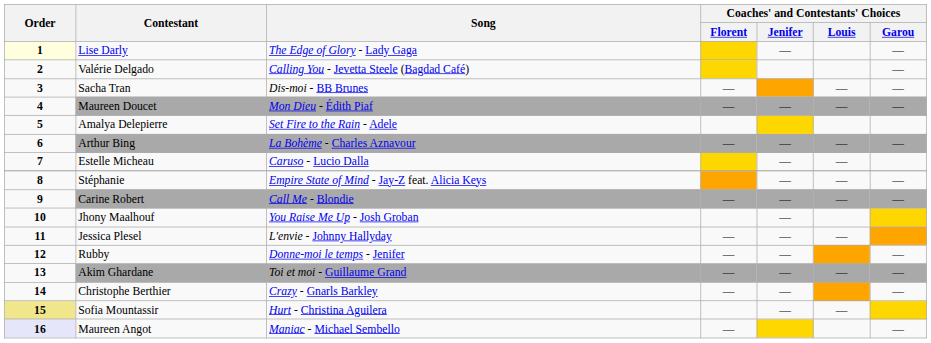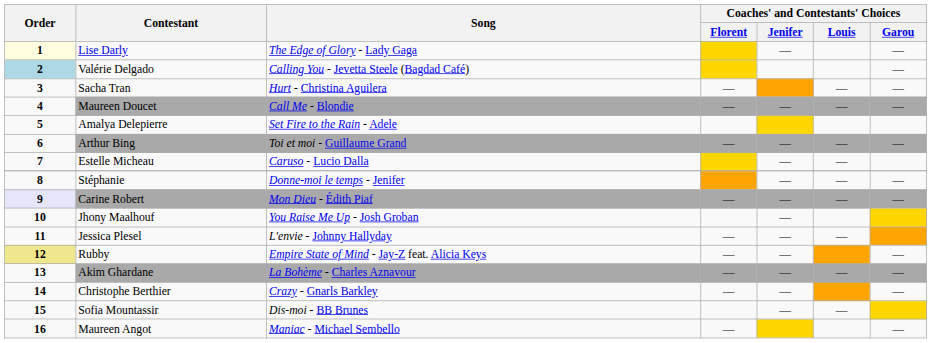 <table class="wikitable" style="width:100%;">
 <tr>
 <th rowspan=2>Order</th>
 <th rowspan=2>Contestant</th>
 <th rowspan=2>Song</th>
 <th colspan=4>Coaches' and Contestants' Choices</th>
 </tr>
 <tr>
 <th width="70"><a href='#'>Florent</a></th>
 <th width="70"><a href='#'>Jenifer</a></th>
 <th width="70"><a href='#'>Louis</a></th>
 <th width="70"><a href='#'>Garou</a></th>
 </tr>
 <tr>
 <td align="center" style="background: lightyellow;"><strong>1</strong></td>
 <td><a href='#'>Lise Darly</a></td>
 <td><em><a href='#'>The Edge of Glory</a></em> - <a href='#'>Lady Gaga</a></td>
 <td style="background:gold;text-align:center;"></td>
 <td align="center">—</td>
 <td style="text-align:center;"></td>
 <td align="center">—</td>
 </tr>
 <tr>
-<td align="center"><strong>2</strong></td>
+<td align="center" style="background: lightblue;"><strong>2</strong></td>
 <td>Valérie Delgado</td>
 <td><em><a href='#'>Calling You</a></em> - <a href='#'>Jevetta Steele</a> (<a href='#'>Bagdad Café</a>)</td>
 <td style="background:gold;text-align:center;"></td>
 <td style="text-align:center;"></td>
 <td style="text-align:center;"></td>
 <td align="center">—</td>
 </tr>
 <tr>
 <td align="center"><strong>3</strong></td>
 <td>Sacha Tran</td>
-<td><em>Dis-moi</em> - <a href='#'>BB Brunes</a></td>
+<td><em><a href='#'>Hurt</a></em> - <a href='#'>Christina Aguilera</a></td>
 <td align="center">—</td>
 <td style="background:orange;text-align:center;"></td>
 <td align="center">—</td>
 <td align="center">—</td>
 </tr>
 <tr>
 <td align="center"><strong>4</strong></td>
 <td style="background:darkgrey;text-align:left;">Maureen Doucet</td>
-<td style="background:darkgrey;text-align:left;"><em><a href='#'>Mon Dieu</a></em> - <a href='#'>Édith Piaf</a></td>
+<td style="background:darkgrey;text-align:left;"><em><a href='#'>Call Me</a></em> - <a href='#'>Blondie</a></td>
 <td style="background:darkgrey;text-align:center;">—</td>
 <td style="background:darkgrey;text-align:center;">—</td>
 <td style="background:darkgrey;text-align:center;">—</td>
 <td style="background:darkgrey;text-align:center;">—</td>
 </tr>
 <tr>
 <td align="center"><strong>5</strong></td>
 <td>Amalya Delepierre</td>
 <td><em><a href='#'>Set Fire to the Rain</a></em> - <a href='#'>Adele</a></td>
 <td style="text-align:center;"></td>
 <td style="background:gold;text-align:center;"></td>
 <td style="text-align:center;"></td>
 <td style="text-align:center;"></td>
 </tr>
 <tr>
 <td align="center"><strong>6</strong></td>
 <td style="background:darkgrey;text-align:left;">Arthur Bing</td>
-<td style="background:darkgrey;text-align:left;"><em><a href='#'>La Bohème</a></em> - <a href='#'>Charles Aznavour</a></td>
+<td style="background:darkgrey;text-align:left;"><em>Toi et moi</em> - <a href='#'>Guillaume Grand</a></td>
 <td style="background:darkgrey;text-align:center;">—</td>
 <td style="background:darkgrey;text-align:center;">—</td>
 <td style="background:darkgrey;text-align:center;">—</td>
 <td style="background:darkgrey;text-align:center;">—</td>
 </tr>
 <tr>
 <td align="center"><strong>7</strong></td>
 <td>Estelle Micheau</td>
 <td><em><a href='#'>Caruso</a></em> - <a href='#'>Lucio Dalla</a></td>
 <td style="background:gold;text-align:center;"></td>
 <td align="center">—</td>
 <td align="center">—</td>
 <td style="text-align:center;"></td>
 </tr>
 <tr>
 </tr>
 <tr>
 <td align="center"><strong>8</strong></td>
 <td>Stéphanie</td>
-<td><em><a href='#'>Empire State of Mind</a></em> - <a href='#'>Jay-Z</a> feat. <a href='#'>Alicia Keys</a></td>
+<td><em><a href='#'>Donne-moi le temps</a></em> - <a href='#'>Jenifer</a></td>
 <td style="background:orange;text-align:center;"></td>
 <td align="center">—</td>
 <td align="center">—</td>
 <td align="center">—</td>
 </tr>
 <tr>
-<td align="center"><strong>9</strong></td>
+<td align="center" style="background: lavender;"><strong>9</strong></td>
 <td style="background:darkgrey;text-align:left;">Carine Robert</td>
-<td style="background:darkgrey;text-align:left;"><em><a href='#'>Call Me</a></em> - <a href='#'>Blondie</a></td>
+<td style="background:darkgrey;text-align:left;"><em><a href='#'>Mon Dieu</a></em> - <a href='#'>Édith Piaf</a></td>
 <td style="background:darkgrey;text-align:center;">—</td>
 <td style="background:darkgrey;text-align:center;">—</td>
 <td style="background:darkgrey;text-align:center;">—</td>
 <td style="background:darkgrey;text-align:center;">—</td>
 </tr>
 <tr>
 <td align="center"><strong>10</strong></td>
 <td>Jhony Maalhouf</td>
 <td><em><a href='#'>You Raise Me Up</a></em> - <a href='#'>Josh Groban</a></td>
 <td style="text-align:center;"></td>
 <td align="center">—</td>
 <td style="text-align:center;"></td>
 <td style="background:gold;text-align:center;"></td>
 </tr>
 <tr>
 <td align="center"><strong>11</strong></td>
 <td>Jessica Plesel</td>
 <td><em>L'envie</em> - <a href='#'>Johnny Hallyday</a></td>
 <td align="center">—</td>
 <td align="center">—</td>
 <td align="center">—</td>
 <td style="background:orange;text-align:center;"></td>
 </tr>
 <tr>
-<td align="center"><strong>12</strong></td>
+<td align="center" style="background: khaki;"><strong>12</strong></td>
 <td>Rubby</td>
-<td><em><a href='#'>Donne-moi le temps</a></em> - <a href='#'>Jenifer</a></td>
+<td><em><a href='#'>Empire State of Mind</a></em> - <a href='#'>Jay-Z</a> feat. <a href='#'>Alicia Keys</a></td>
 <td align="center">—</td>
 <td align="center">—</td>
 <td style="background:orange;text-align:center;"></td>
 <td align="center">—</td>
 </tr>
 <tr>
 <td align="center"><strong>13</strong></td>
 <td style="background:darkgrey;text-align:left;">Akim Ghardane</td>
-<td style="background:darkgrey;text-align:left;"><em>Toi et moi</em> - <a href='#'>Guillaume Grand</a></td>
+<td style="background:darkgrey;text-align:left;"><em><a href='#'>La Bohème</a></em> - <a href='#'>Charles Aznavour</a></td>
 <td style="background:darkgrey;text-align:center;">—</td>
 <td style="background:darkgrey;text-align:center;">—</td>
 <td style="background:darkgrey;text-align:center;">—</td>
 <td style="background:darkgrey;text-align:center;">—</td>
 </tr>
 <tr>
 <td align="center"><strong>14</strong></td>
 <td>Christophe Berthier</td>
 <td><em><a href='#'>Crazy</a></em> - <a href='#'>Gnarls Barkley</a></td>
 <td align="center">—</td>
 <td align="center">—</td>
 <td style="background:orange;text-align:center;"></td>
 <td align="center">—</td>
 </tr>
 <tr>
-<td align="center" style="background: khaki;"><strong>15</strong></td>
+<td align="center"><strong>15</strong></td>
 <td>Sofia Mountassir</td>
-<td><em><a href='#'>Hurt</a></em> - <a href='#'>Christina Aguilera</a></td>
+<td><em>Dis-moi</em> - <a href='#'>BB Brunes</a></td>
 <td style="text-align:center;"></td>
 <td align="center">—</td>
 <td align="center">—</td>
 <td style="background:gold;text-align:center;"></td>
 </tr>
 <tr>
-<td align="center" style="background: lavender;"><strong>16</strong></td>
+<td align="center"><strong>16</strong></td>
 <td>Maureen Angot</td>
 <td><em><a href='#'>Maniac</a></em> - <a href='#'>Michael Sembello</a></td>
 <td align="center">—</td>
 <td style="background:gold;text-align:center;"></td>
 <td style="text-align:center;"></td>
 <td align="center">—</td>
 </tr>
 </table>
